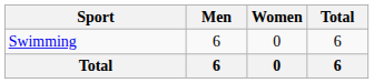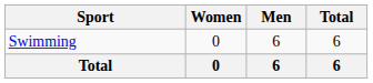 <table class="wikitable sortable" style="text-align:center;">
 <tr>
 <th width=180>Sport</th>
+<th width=55>Women</th>
 <th width=55>Men</th>
-<th width=55>Women</th>
 <th width=55>Total</th>
 </tr>
 <tr>
 <td align=left><a href='#'>Swimming</a></td>
+<td>0</td>
 <td>6</td>
-<td>0</td>
 <td>6</td>
 </tr>
 <tr>
 <th>Total</th>
+<th>0</th>
 <th>6</th>
-<th>0</th>
 <th>6</th>
 </tr>
 </table>
